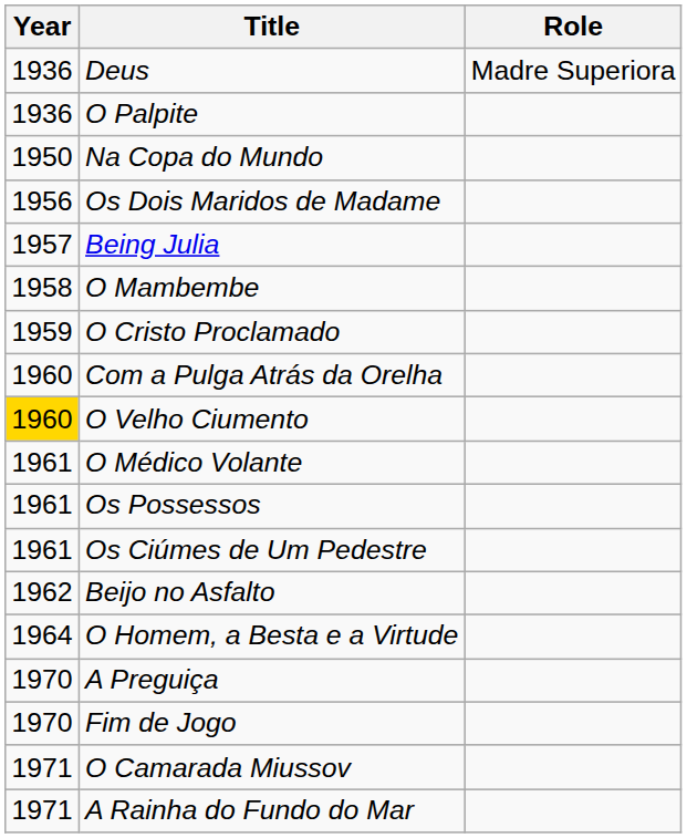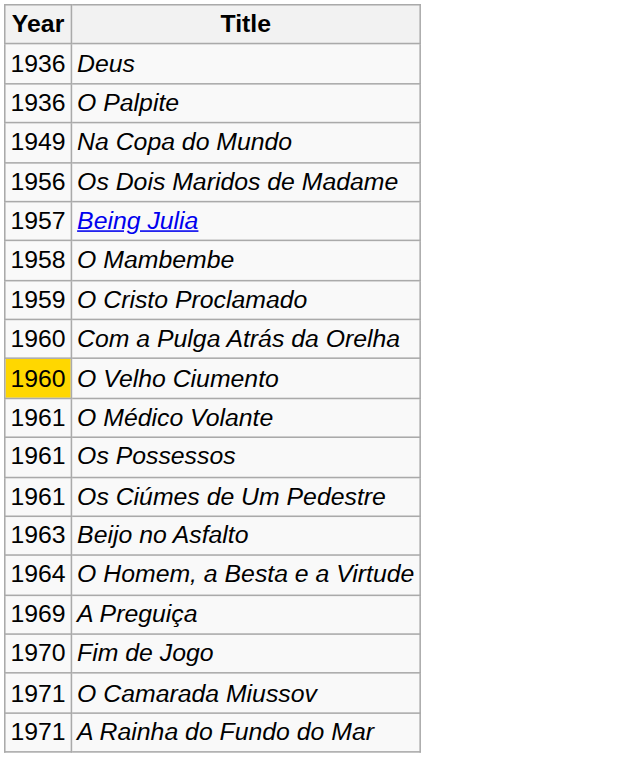 <table class="wikitable">
 <tr>
 <th>Year</th>
 <th>Title</th>
-<th>Role</th>
 </tr>
 <tr>
 <td>1936</td>
 <td><em>Deus</em></td>
-<td>Madre Superiora</td>
 </tr>
 <tr>
 <td>1936</td>
 <td><em>O Palpite</em></td>
-<td></td>
 </tr>
 <tr>
-<td>1950</td>
+<td>1949</td>
 <td><em>Na Copa do Mundo</em></td>
-<td></td>
 </tr>
 <tr>
 <td>1956</td>
 <td><em>Os Dois Maridos de Madame</em></td>
-<td></td>
 </tr>
 <tr>
 <td>1957</td>
 <td><em><a href='#'>Being Julia</a></em></td>
-<td></td>
 </tr>
 <tr>
 <td>1958</td>
 <td><em>O Mambembe</em></td>
-<td></td>
 </tr>
 <tr>
 <td>1959</td>
 <td><em>O Cristo Proclamado</em></td>
-<td></td>
 </tr>
 <tr>
 <td>1960</td>
 <td><em>Com a Pulga Atrás da Orelha</em></td>
-<td></td>
 </tr>
 <tr>
 <td style="background: gold;">1960</td>
 <td><em>O Velho Ciumento</em></td>
-<td></td>
 </tr>
 <tr>
 <td>1961</td>
 <td><em>O Médico Volante</em></td>
-<td></td>
 </tr>
 <tr>
 <td>1961</td>
 <td><em>Os Possessos</em></td>
-<td></td>
 </tr>
 <tr>
 <td>1961</td>
 <td><em>Os Ciúmes de Um Pedestre</em></td>
-<td></td>
 </tr>
 <tr>
-<td>1962</td>
+<td>1963</td>
 <td><em>Beijo no Asfalto</em></td>
-<td></td>
 </tr>
 <tr>
 <td>1964</td>
 <td><em>O Homem, a Besta e a Virtude</em></td>
-<td></td>
 </tr>
 <tr>
-<td>1970</td>
+<td>1969</td>
 <td><em>A Preguiça</em></td>
-<td></td>
 </tr>
 <tr>
 <td>1970</td>
 <td><em>Fim de Jogo</em> </td>
-<td></td>
 </tr>
 <tr>
 <td>1971</td>
 <td><em>O Camarada Miussov</em></td>
-<td></td>
 </tr>
 <tr>
 <td>1971</td>
 <td><em>A Rainha do Fundo do Mar</em></td>
-<td></td>
 </tr>
 </table>
